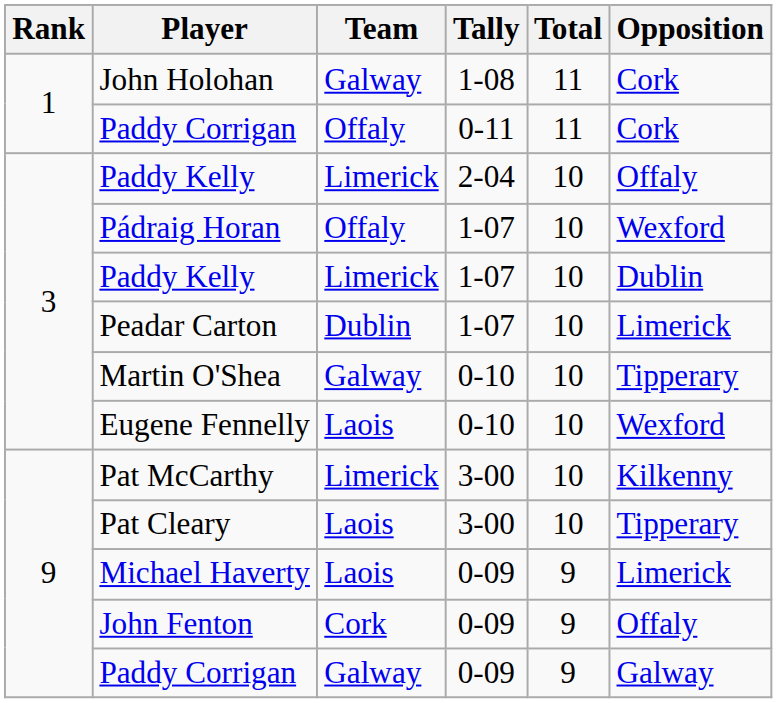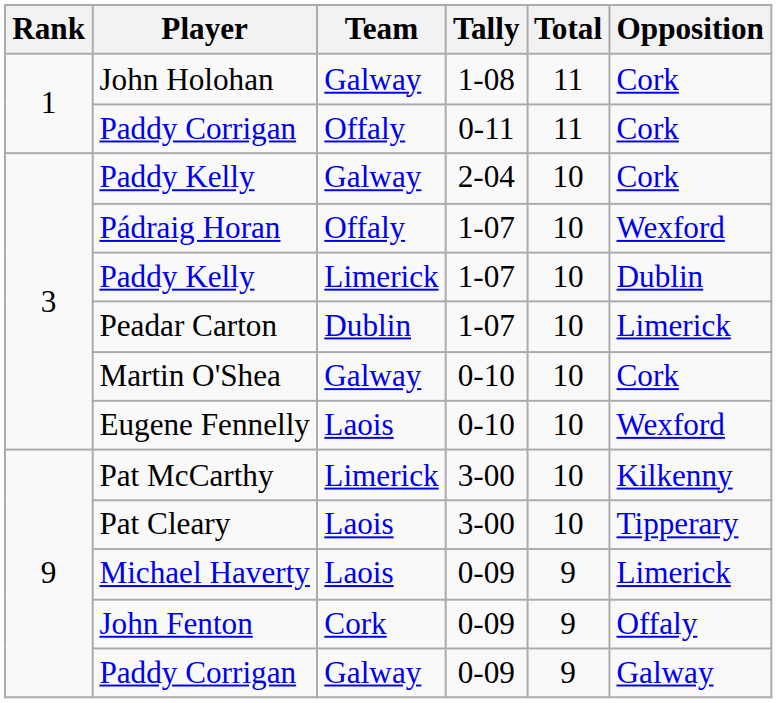 <table class="wikitable">
 <tr>
 <th>Rank</th>
 <th>Player</th>
 <th>Team</th>
 <th>Tally</th>
 <th>Total</th>
 <th>Opposition</th>
 </tr>
 <tr>
 <td rowspan="2" style="text-align:center;">1</td>
 <td>John Holohan</td>
 <td><a href='#'>Galway</a></td>
 <td align=center>1-08</td>
 <td align=center>11</td>
 <td><a href='#'>Cork</a></td>
 </tr>
 <tr>
 <td><a href='#'>Paddy Corrigan</a></td>
 <td><a href='#'>Offaly</a></td>
 <td align=center>0-11</td>
 <td align=center>11</td>
 <td><a href='#'>Cork</a></td>
 </tr>
 <tr>
 <td rowspan="6" style="text-align:center;">3</td>
 <td><a href='#'>Paddy Kelly</a></td>
-<td><a href='#'>Limerick</a></td>
+<td><a href='#'>Galway</a></td>
 <td align=center>2-04</td>
 <td align=center>10</td>
-<td><a href='#'>Offaly</a></td>
+<td><a href='#'>Cork</a></td>
 </tr>
 <tr>
 <td><a href='#'>Pádraig Horan</a></td>
 <td><a href='#'>Offaly</a></td>
 <td align=center>1-07</td>
 <td align=center>10</td>
 <td><a href='#'>Wexford</a></td>
 </tr>
 <tr>
 <td><a href='#'>Paddy Kelly</a></td>
 <td><a href='#'>Limerick</a></td>
 <td align=center>1-07</td>
 <td align=center>10</td>
 <td><a href='#'>Dublin</a></td>
 </tr>
 <tr>
 <td>Peadar Carton</td>
 <td><a href='#'>Dublin</a></td>
 <td align=center>1-07</td>
 <td align=center>10</td>
 <td><a href='#'>Limerick</a></td>
 </tr>
 <tr>
 <td>Martin O'Shea</td>
 <td><a href='#'>Galway</a></td>
 <td align=center>0-10</td>
 <td align=center>10</td>
-<td><a href='#'>Tipperary</a></td>
+<td><a href='#'>Cork</a></td>
 </tr>
 <tr>
 <td>Eugene Fennelly</td>
 <td><a href='#'>Laois</a></td>
 <td align=center>0-10</td>
 <td align=center>10</td>
 <td><a href='#'>Wexford</a></td>
 </tr>
 <tr>
 <td rowspan="5" style="text-align:center;">9</td>
 <td>Pat McCarthy</td>
 <td><a href='#'>Limerick</a></td>
 <td align=center>3-00</td>
 <td align=center>10</td>
 <td><a href='#'>Kilkenny</a></td>
 </tr>
 <tr>
 <td>Pat Cleary</td>
 <td><a href='#'>Laois</a></td>
 <td align=center>3-00</td>
 <td align=center>10</td>
 <td><a href='#'>Tipperary</a></td>
 </tr>
 <tr>
 <td><a href='#'>Michael Haverty</a></td>
 <td><a href='#'>Laois</a></td>
 <td align=center>0-09</td>
 <td align=center>9</td>
 <td><a href='#'>Limerick</a></td>
 </tr>
 <tr>
 <td><a href='#'>John Fenton</a></td>
 <td><a href='#'>Cork</a></td>
 <td align=center>0-09</td>
 <td align=center>9</td>
 <td><a href='#'>Offaly</a></td>
 </tr>
 <tr>
 <td><a href='#'>Paddy Corrigan</a></td>
 <td><a href='#'>Galway</a></td>
 <td align=center>0-09</td>
 <td align=center>9</td>
 <td><a href='#'>Galway</a></td>
 </tr>
 </table>
